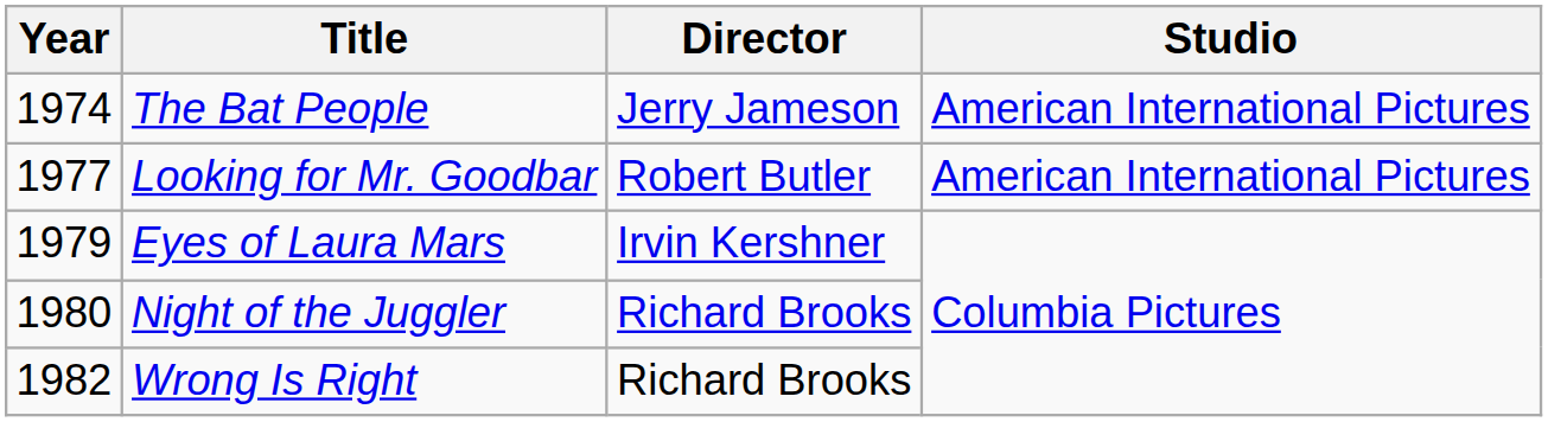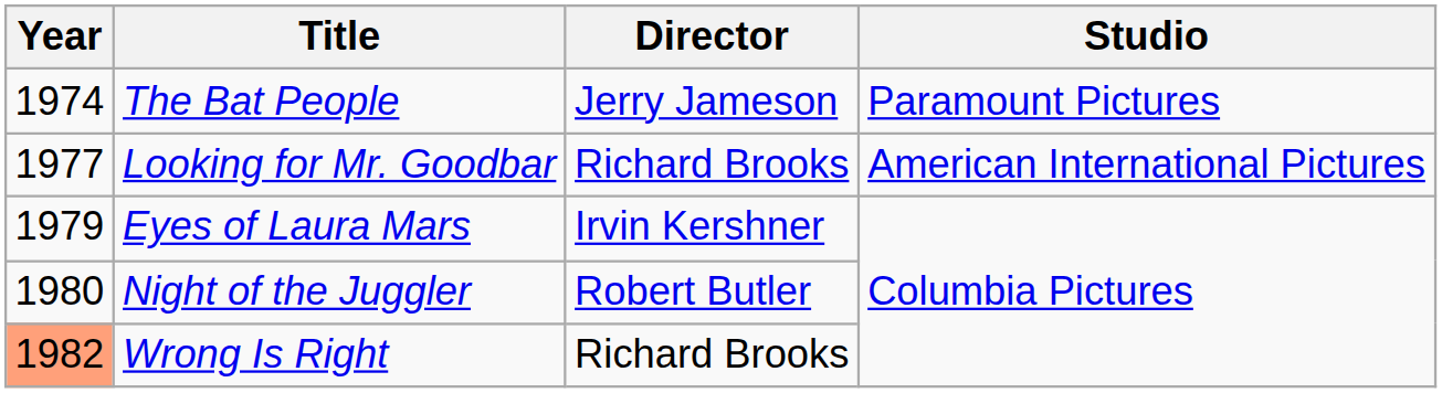 <table class="wikitable sortable">
 <tr>
 <th>Year</th>
 <th>Title</th>
 <th>Director</th>
 <th>Studio</th>
 </tr>
 <tr>
 <td>1974</td>
 <td><em><a href='#'>The Bat People</a></em></td>
 <td><a href='#'>Jerry Jameson</a></td>
-<td><a href='#'>American International Pictures</a></td>
+<td><a href='#'>Paramount Pictures</a></td>
 </tr>
 <tr>
 <td>1977</td>
 <td><em><a href='#'>Looking for Mr. Goodbar</a></em></td>
-<td><a href='#'>Robert Butler</a></td>
+<td><a href='#'>Richard Brooks</a></td>
 <td><a href='#'>American International Pictures</a></td>
 </tr>
 <tr>
 <td>1979</td>
 <td><em><a href='#'>Eyes of Laura Mars</a></em></td>
 <td><a href='#'>Irvin Kershner</a></td>
 <td rowspan=3><a href='#'>Columbia Pictures</a></td>
 </tr>
 <tr>
 <td>1980</td>
 <td><em><a href='#'>Night of the Juggler</a></em></td>
-<td><a href='#'>Richard Brooks</a></td>
+<td><a href='#'>Robert Butler</a></td>
 </tr>
 <tr>
-<td>1982</td>
+<td style="background: lightsalmon;">1982</td>
 <td><em><a href='#'>Wrong Is Right</a></em></td>
 <td>Richard Brooks</td>
 </tr>
 </table>
